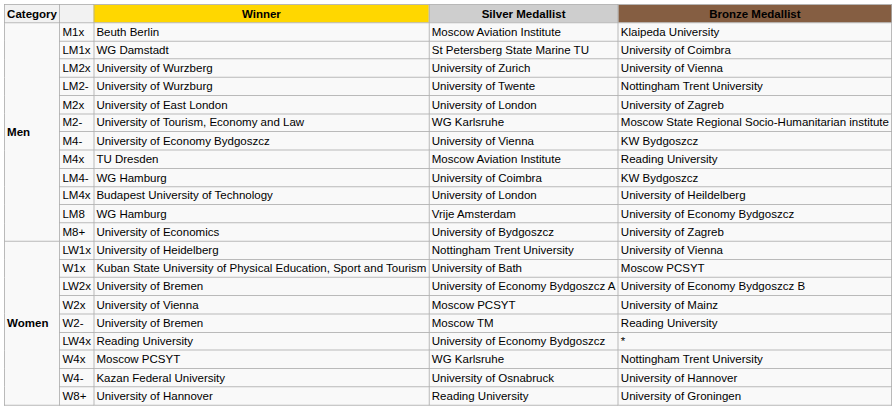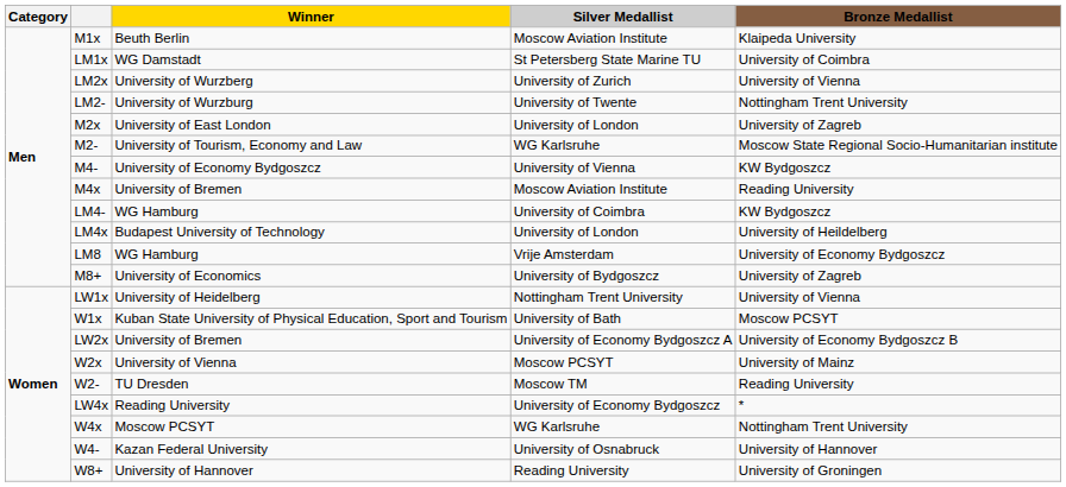 <table class=wikitable style="font-size:90%;">
 <tr>
 <th>Category</th>
 <th></th>
 <th style="background:#FFD700;">Winner</th>
 <th style="background:#CECECE;">Silver Medallist</th>
 <th style="background:#855E42;">Bronze Medallist</th>
 </tr>
 <tr>
 <td rowspan=12><strong>Men</strong></td>
 <td>M1x</td>
 <td>Beuth Berlin  <br> </td>
 <td>Moscow Aviation Institute <br> </td>
 <td>Klaipeda University<br> </td>
 </tr>
 <tr>
 <td>LM1x</td>
 <td>WG Damstadt <br> </td>
 <td>St Petersberg State Marine TU <br> </td>
 <td>University of Coimbra <br> </td>
 </tr>
 <tr>
 <td>LM2x</td>
 <td>University of Wurzberg <br> </td>
 <td>University of Zurich <br> </td>
 <td>University of Vienna<br> </td>
 </tr>
 <tr>
 <td>LM2-</td>
 <td>University of Wurzburg <br> </td>
 <td>University of Twente <br> </td>
 <td>Nottingham Trent University<br> </td>
 </tr>
 <tr>
 <td>M2x</td>
 <td>University of East London    <br> </td>
 <td>University of London<br>  </td>
 <td>University of Zagreb<br> </td>
 </tr>
 <tr>
 <td>M2-</td>
 <td>University of Tourism, Economy and Law <br> </td>
 <td>WG Karlsruhe <br> </td>
 <td>Moscow State Regional Socio-Humanitarian institute <br> </td>
 </tr>
 <tr>
 <td>M4-</td>
 <td>University of Economy Bydgoszcz  <br> </td>
 <td>University of Vienna<br> </td>
 <td>KW Bydgoszcz <br> </td>
 </tr>
 <tr>
 <td>M4x</td>
-<td>TU Dresden  <br> </td>
+<td>University of Bremen   <br> </td>
 <td>Moscow Aviation Institute <br> </td>
 <td>Reading University  <br> </td>
 </tr>
 <tr>
 <td>LM4-</td>
 <td>WG Hamburg  <br> </td>
 <td>University of Coimbra <br> </td>
 <td>KW Bydgoszcz <br> </td>
 </tr>
 <tr>
 <td>LM4x</td>
 <td>Budapest University of Technology <br> </td>
 <td>University of London<br> </td>
 <td>University of Heildelberg<br> </td>
 </tr>
 <tr>
 <td>LM8</td>
 <td>WG Hamburg <br> </td>
 <td>Vrije Amsterdam <br> </td>
 <td>University of Economy Bydgoszcz <br> </td>
 </tr>
 <tr>
 <td>M8+</td>
 <td>University of Economics <br> </td>
 <td>University of Bydgoszcz <br> </td>
 <td>University of Zagreb <br></td>
 </tr>
 <tr>
 <td rowspan=9><strong>Women</strong></td>
 <td>LW1x</td>
 <td>University of Heidelberg <br> </td>
 <td>Nottingham Trent University<br> </td>
 <td>University of Vienna  <br> </td>
 </tr>
 <tr>
 <td>W1x</td>
 <td>Kuban State University of Physical Education, Sport and Tourism  <br> </td>
 <td>University of Bath  <br> </td>
 <td>Moscow PCSYT<br> </td>
 </tr>
 <tr>
 <td>LW2x</td>
 <td>University of Bremen  <br> </td>
 <td>University of Economy Bydgoszcz A <br> </td>
 <td>University of Economy Bydgoszcz B <br> </td>
 </tr>
 <tr>
 <td>W2x</td>
 <td>University of Vienna  <br> </td>
 <td>Moscow PCSYT<br> </td>
 <td>University of Mainz <br> </td>
 </tr>
 <tr>
 <td>W2-</td>
-<td>University of Bremen   <br> </td>
+<td>TU Dresden  <br> </td>
 <td>Moscow TM<br> </td>
 <td>Reading University<br> </td>
 </tr>
 <tr>
 <td>LW4x</td>
 <td>Reading University <br> </td>
 <td>University of Economy Bydgoszcz<br> </td>
 <td>*</td>
 </tr>
 <tr>
 <td>W4x</td>
 <td>Moscow PCSYT <br> </td>
 <td>WG Karlsruhe <br> </td>
 <td>Nottingham Trent University <br></td>
 </tr>
 <tr>
 <td>W4-</td>
 <td>Kazan Federal University <br> </td>
 <td>University of Osnabruck<br> </td>
 <td>University of Hannover <br> </td>
 </tr>
 <tr>
 <td>W8+</td>
 <td>University of Hannover <br> </td>
 <td>Reading University<br> </td>
 <td>University of Groningen<br>  </td>
 </tr>
 </table>
